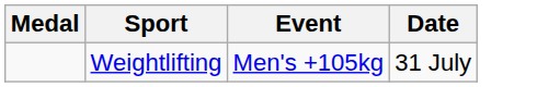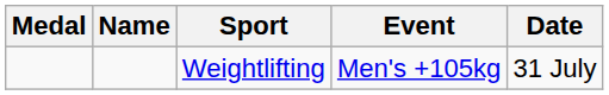 <table class="wikitable sortable">
 <tr>
 <th>Medal</th>
+<th>Name</th>
 <th>Sport</th>
 <th>Event</th>
 <th>Date</th>
 </tr>
 <tr>
 <td></td>
+<td></td>
 <td><a href='#'>Weightlifting</a></td>
 <td><a href='#'>Men's +105kg</a></td>
 <td>31 July</td>
 </tr>
 </table>
